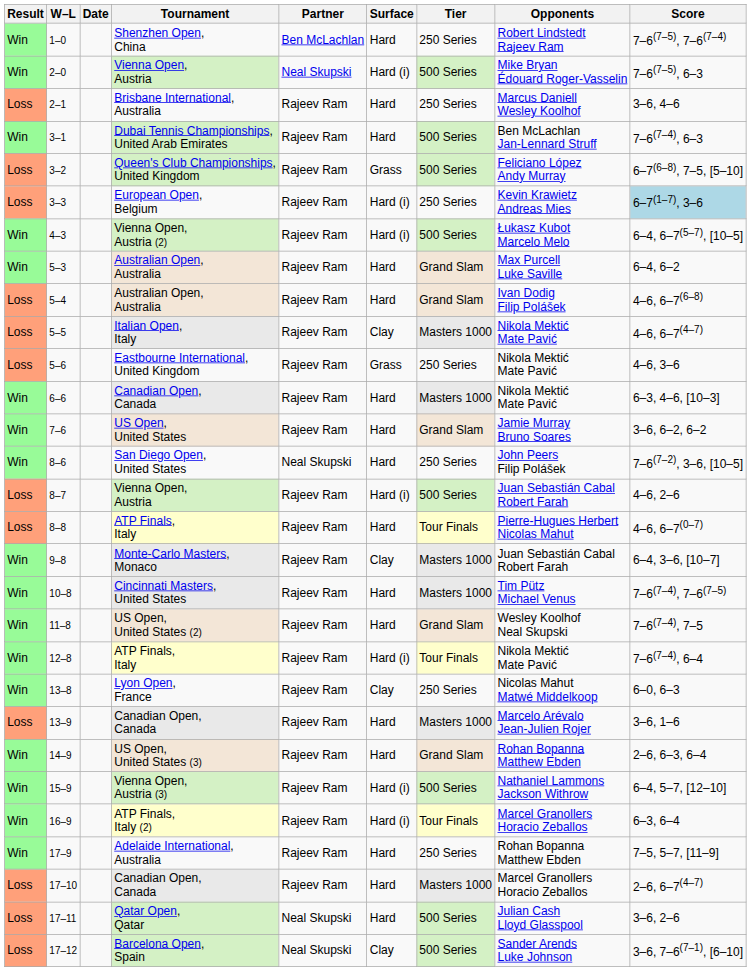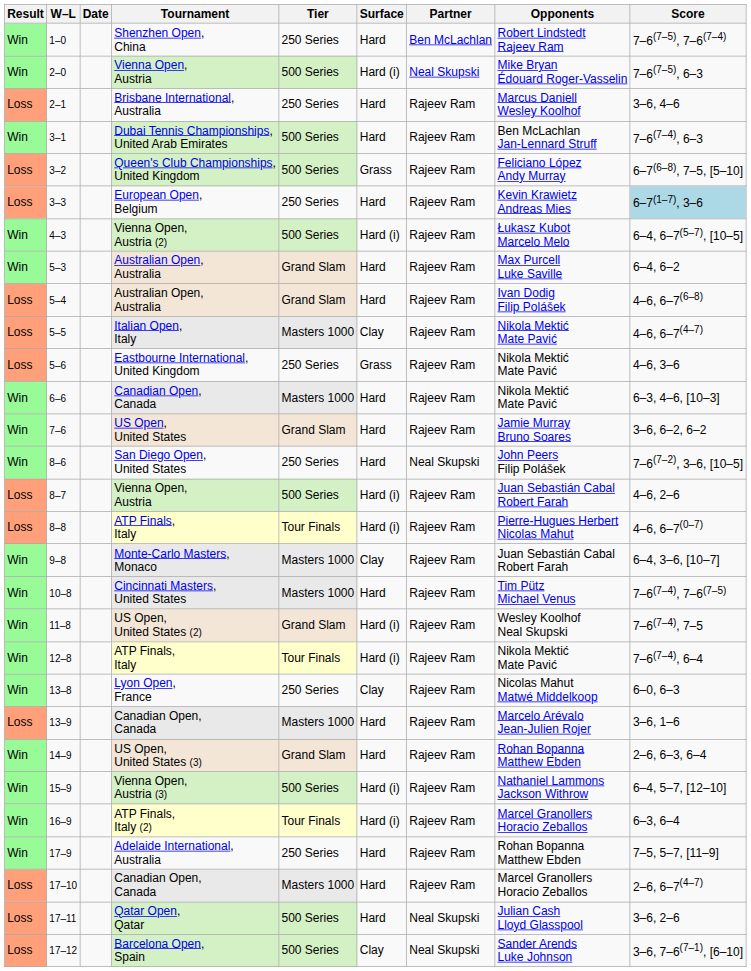 <table class="sortable wikitable">
 <tr>
 <th>Result</th>
 <th class="unsortable">W–L</th>
 <th>Date</th>
 <th>Tournament</th>
+<th>Tier</th>
+<th>Surface</th>
 <th>Partner</th>
-<th>Surface</th>
-<th>Tier</th>
 <th>Opponents</th>
 <th class="unsortable">Score</th>
 </tr>
 <tr>
 <td bgcolor=98FB98>Win</td>
 <td><small>1–0</small></td>
 <td><a href='#'></a></td>
 <td><a href='#'>Shenzhen Open</a>,<br>China</td>
+<td>250 Series</td>
+<td>Hard</td>
 <td> <a href='#'>Ben McLachlan</a></td>
-<td>Hard</td>
-<td>250 Series</td>
 <td> <a href='#'>Robert Lindstedt</a><br> <a href='#'>Rajeev Ram</a></td>
 <td>7–6<sup>(7–5)</sup>, 7–6<sup>(7–4)</sup></td>
 </tr>
 <tr>
 <td bgcolor=98FB98>Win</td>
 <td><small>2–0</small></td>
 <td><a href='#'></a></td>
 <td style="background:#d4f1c5;"><a href='#'>Vienna Open</a>,<br>Austria</td>
+<td style="background:#d4f1c5;">500 Series</td>
+<td>Hard (i)</td>
 <td> <a href='#'>Neal Skupski</a></td>
-<td>Hard (i)</td>
-<td style="background:#d4f1c5;">500 Series</td>
 <td> <a href='#'>Mike Bryan</a><br> <a href='#'>Édouard Roger-Vasselin</a></td>
 <td>7–6<sup>(7–5)</sup>, 6–3</td>
 </tr>
 <tr>
 <td bgcolor=FFA07A>Loss</td>
 <td><small>2–1</small></td>
 <td><a href='#'></a></td>
 <td><a href='#'>Brisbane International</a>,<br>Australia</td>
+<td>250 Series</td>
+<td>Hard</td>
 <td> Rajeev Ram</td>
-<td>Hard</td>
-<td>250 Series</td>
 <td> <a href='#'>Marcus Daniell</a><br> <a href='#'>Wesley Koolhof</a></td>
 <td>3–6, 4–6</td>
 </tr>
 <tr>
 <td bgcolor=98FB98>Win</td>
 <td><small>3–1</small></td>
 <td><a href='#'></a></td>
 <td style="background:#d4f1c5;"><a href='#'>Dubai Tennis Championships</a>,<br>United Arab Emirates</td>
+<td style="background:#d4f1c5;">500 Series</td>
+<td>Hard</td>
 <td> Rajeev Ram</td>
-<td>Hard</td>
-<td style="background:#d4f1c5;">500 Series</td>
 <td> Ben McLachlan<br> <a href='#'>Jan-Lennard Struff</a></td>
 <td>7–6<sup>(7–4)</sup>, 6–3</td>
 </tr>
 <tr>
 <td bgcolor=FFA07A>Loss</td>
 <td><small>3–2</small></td>
 <td><a href='#'></a></td>
 <td style="background:#d4f1c5;"><a href='#'>Queen's Club Championships</a>,<br>United Kingdom</td>
+<td style="background:#d4f1c5;">500 Series</td>
+<td>Grass</td>
 <td> Rajeev Ram</td>
-<td>Grass</td>
-<td style="background:#d4f1c5;">500 Series</td>
 <td> <a href='#'>Feliciano López</a><br> <a href='#'>Andy Murray</a></td>
 <td>6–7<sup>(6–8)</sup>, 7–5, [5–10]</td>
 </tr>
 <tr>
 <td bgcolor=FFA07A>Loss</td>
 <td><small>3–3</small></td>
 <td><a href='#'></a></td>
 <td><a href='#'>European Open</a>,<br>Belgium</td>
+<td>250 Series</td>
+<td>Hard</td>
 <td> Rajeev Ram</td>
-<td>Hard (i)</td>
-<td>250 Series</td>
 <td> <a href='#'>Kevin Krawietz</a><br> <a href='#'>Andreas Mies</a></td>
 <td style="background: lightblue;">6–7<sup>(1–7)</sup>, 3–6</td>
 </tr>
 <tr>
 <td bgcolor=98FB98>Win</td>
 <td><small>4–3</small></td>
 <td><a href='#'></a></td>
 <td style="background:#d4f1c5;">Vienna Open,<br>Austria <small>(2)</small></td>
+<td style="background:#d4f1c5;">500 Series</td>
+<td>Hard (i)</td>
 <td> Rajeev Ram</td>
-<td>Hard (i)</td>
-<td style="background:#d4f1c5;">500 Series</td>
 <td> <a href='#'>Łukasz Kubot</a><br> <a href='#'>Marcelo Melo</a></td>
 <td>6–4, 6–7<sup>(5–7)</sup>, [10–5]</td>
 </tr>
 <tr>
 <td bgcolor=98FB98>Win</td>
 <td><small>5–3</small></td>
 <td><a href='#'></a></td>
 <td style="background:#F3E6D7;"><a href='#'>Australian Open</a>,<br>Australia</td>
+<td style="background:#F3E6D7;">Grand Slam</td>
+<td>Hard</td>
 <td> Rajeev Ram</td>
-<td>Hard</td>
-<td style="background:#F3E6D7;">Grand Slam</td>
 <td> <a href='#'>Max Purcell</a><br> <a href='#'>Luke Saville</a></td>
 <td>6–4, 6–2</td>
 </tr>
 <tr>
 <td bgcolor=#ffa07a>Loss</td>
 <td><small>5–4</small></td>
 <td><a href='#'></a></td>
 <td style="background:#F3E6D7;">Australian Open,<br>Australia</td>
+<td style="background:#F3E6D7;">Grand Slam</td>
+<td>Hard</td>
 <td> Rajeev Ram</td>
-<td>Hard</td>
-<td style="background:#F3E6D7;">Grand Slam</td>
 <td> <a href='#'>Ivan Dodig</a><br> <a href='#'>Filip Polášek</a></td>
 <td>4–6, 6–7<sup>(6–8)</sup></td>
 </tr>
 <tr>
 <td bgcolor=#ffa07a>Loss</td>
 <td><small>5–5</small></td>
 <td><a href='#'></a></td>
 <td style="background:#E9E9E9;"><a href='#'>Italian Open</a>,<br>Italy</td>
+<td style="background:#E9E9E9;">Masters 1000</td>
+<td>Clay</td>
 <td> Rajeev Ram</td>
-<td>Clay</td>
-<td style="background:#E9E9E9;">Masters 1000</td>
 <td> <a href='#'>Nikola Mektić</a><br> <a href='#'>Mate Pavić</a></td>
 <td>4–6, 6–7<sup>(4–7)</sup></td>
 </tr>
 <tr>
 <td bgcolor=#ffa07a>Loss</td>
 <td><small>5–6</small></td>
 <td><a href='#'></a></td>
 <td><a href='#'>Eastbourne International</a>,<br>United Kingdom</td>
+<td>250 Series</td>
+<td>Grass</td>
 <td> Rajeev Ram</td>
-<td>Grass</td>
-<td>250 Series</td>
 <td> Nikola Mektić<br> Mate Pavić</td>
 <td>4–6, 3–6</td>
 </tr>
 <tr>
 <td bgcolor=98FB98>Win</td>
 <td><small>6–6</small></td>
 <td><a href='#'></a></td>
 <td style="background:#E9E9E9;"><a href='#'>Canadian Open</a>,<br>Canada</td>
+<td style="background:#E9E9E9;">Masters 1000</td>
+<td>Hard</td>
 <td> Rajeev Ram</td>
-<td>Hard</td>
-<td style="background:#E9E9E9;">Masters 1000</td>
 <td> Nikola Mektić<br> Mate Pavić</td>
 <td>6–3, 4–6, [10–3]</td>
 </tr>
 <tr>
 <td bgcolor=98FB98>Win</td>
 <td><small>7–6</small></td>
 <td><a href='#'></a></td>
 <td style="background:#F3E6D7;"><a href='#'>US Open</a>,<br>United States</td>
+<td style="background:#F3E6D7;">Grand Slam</td>
+<td>Hard</td>
 <td> Rajeev Ram</td>
-<td>Hard</td>
-<td style="background:#F3E6D7;">Grand Slam</td>
 <td> <a href='#'>Jamie Murray</a><br> <a href='#'>Bruno Soares</a></td>
 <td>3–6, 6–2, 6–2</td>
 </tr>
 <tr>
 <td bgcolor=98FB98>Win</td>
 <td><small>8–6</small></td>
 <td><a href='#'></a></td>
 <td><a href='#'>San Diego Open</a>,<br>United States</td>
+<td>250 Series</td>
+<td>Hard</td>
 <td> Neal Skupski</td>
-<td>Hard</td>
-<td>250 Series</td>
 <td> <a href='#'>John Peers</a><br> Filip Polášek</td>
 <td>7–6<sup>(7–2)</sup>, 3–6, [10–5]</td>
 </tr>
 <tr>
 <td bgcolor=#ffa07a>Loss</td>
 <td><small>8–7</small></td>
 <td><a href='#'></a></td>
 <td style="background:#d4f1c5;">Vienna Open,<br>Austria</td>
+<td style="background:#d4f1c5;">500 Series</td>
+<td>Hard (i)</td>
 <td> Rajeev Ram</td>
-<td>Hard (i)</td>
-<td style="background:#d4f1c5;">500 Series</td>
 <td> <a href='#'>Juan Sebastián Cabal</a><br> <a href='#'>Robert Farah</a></td>
 <td>4–6, 2–6</td>
 </tr>
 <tr>
 <td bgcolor=#ffa07a>Loss</td>
 <td><small>8–8</small></td>
 <td><a href='#'></a></td>
 <td style="background:#ffffcc;"><a href='#'>ATP Finals</a>,<br>Italy</td>
+<td style="background:#ffffcc;">Tour Finals</td>
+<td>Hard (i)</td>
 <td> Rajeev Ram</td>
-<td>Hard</td>
-<td style="background:#ffffcc;">Tour Finals</td>
 <td> <a href='#'>Pierre-Hugues Herbert</a><br> <a href='#'>Nicolas Mahut</a></td>
 <td>4–6, 6–7<sup>(0–7)</sup></td>
 </tr>
 <tr>
 <td bgcolor=98FB98>Win</td>
 <td><small>9–8</small></td>
 <td><a href='#'></a></td>
 <td style="background:#E9E9E9;"><a href='#'>Monte-Carlo Masters</a>,<br>Monaco</td>
+<td style="background:#E9E9E9;">Masters 1000</td>
+<td>Clay</td>
 <td> Rajeev Ram</td>
-<td>Clay</td>
-<td style="background:#E9E9E9;">Masters 1000</td>
 <td> Juan Sebastián Cabal<br> Robert Farah</td>
 <td>6–4, 3–6, [10–7]</td>
 </tr>
 <tr>
 <td bgcolor=98FB98>Win</td>
 <td><small>10–8</small></td>
 <td><a href='#'></a></td>
 <td bgcolor=e9e9e9><a href='#'>Cincinnati Masters</a>,<br> United States</td>
+<td bgcolor=e9e9e9>Masters 1000</td>
+<td>Hard</td>
 <td> Rajeev Ram</td>
-<td>Hard</td>
-<td bgcolor=e9e9e9>Masters 1000</td>
 <td> <a href='#'>Tim Pütz</a> <br>  <a href='#'>Michael Venus</a></td>
 <td>7–6<sup>(7–4)</sup>, 7–6<sup>(7–5)</sup></td>
 </tr>
 <tr>
 <td bgcolor=98FB98>Win</td>
 <td><small>11–8</small></td>
 <td><a href='#'></a></td>
 <td style="background:#F3E6D7;">US Open,<br>United States <small>(2)</small></td>
+<td style="background:#F3E6D7;">Grand Slam</td>
+<td>Hard (i)</td>
 <td> Rajeev Ram</td>
-<td>Hard</td>
-<td style="background:#F3E6D7;">Grand Slam</td>
 <td> Wesley Koolhof<br> Neal Skupski</td>
 <td>7–6<sup>(7–4)</sup>, 7–5</td>
 </tr>
 <tr>
 <td bgcolor=98FB98>Win</td>
 <td><small>12–8</small></td>
 <td><a href='#'></a></td>
 <td style="background:#ffffcc;">ATP Finals,<br>Italy</td>
+<td style="background:#ffffcc;">Tour Finals</td>
+<td>Hard (i)</td>
 <td> Rajeev Ram</td>
-<td>Hard (i)</td>
-<td style="background:#ffffcc;">Tour Finals</td>
 <td> Nikola Mektić<br> Mate Pavić</td>
 <td>7–6<sup>(7–4)</sup>, 6–4</td>
 </tr>
 <tr>
 <td bgcolor=98FB98>Win</td>
 <td><small>13–8</small></td>
 <td><a href='#'></a></td>
 <td><a href='#'>Lyon Open</a>,<br>France</td>
+<td>250 Series</td>
+<td>Clay</td>
 <td> Rajeev Ram</td>
-<td>Clay</td>
-<td>250 Series</td>
 <td> Nicolas Mahut<br> <a href='#'>Matwé Middelkoop</a></td>
 <td>6–0, 6–3</td>
 </tr>
 <tr>
 <td bgcolor=#ffa07a>Loss</td>
 <td><small>13–9</small></td>
 <td><a href='#'></a></td>
 <td style="background:#E9E9E9;">Canadian Open,<br>Canada</td>
+<td style="background:#E9E9E9;">Masters 1000</td>
+<td>Hard</td>
 <td> Rajeev Ram</td>
-<td>Hard</td>
-<td style="background:#E9E9E9;">Masters 1000</td>
 <td> <a href='#'>Marcelo Arévalo</a><br> <a href='#'>Jean-Julien Rojer</a></td>
 <td>3–6, 1–6</td>
 </tr>
 <tr>
 <td bgcolor=98FB98>Win</td>
 <td><small>14–9</small></td>
 <td><a href='#'></a></td>
 <td style="background:#F3E6D7;">US Open,<br>United States <small>(3)</small></td>
+<td style="background:#F3E6D7;">Grand Slam</td>
+<td>Hard</td>
 <td> Rajeev Ram</td>
-<td>Hard</td>
-<td style="background:#F3E6D7;">Grand Slam</td>
 <td> <a href='#'>Rohan Bopanna</a><br> <a href='#'>Matthew Ebden</a></td>
 <td>2–6, 6–3, 6–4</td>
 </tr>
 <tr>
 <td bgcolor=98FB98>Win</td>
 <td><small>15–9</small></td>
 <td><a href='#'></a></td>
 <td style="background:#d4f1c5;">Vienna Open,<br>Austria <small>(3)</small></td>
+<td style="background:#d4f1c5;">500 Series</td>
+<td>Hard (i)</td>
 <td> Rajeev Ram</td>
-<td>Hard (i)</td>
-<td style="background:#d4f1c5;">500 Series</td>
 <td> <a href='#'>Nathaniel Lammons</a><br> <a href='#'>Jackson Withrow</a></td>
 <td>6–4, 5–7, [12–10]</td>
 </tr>
 <tr>
 <td bgcolor=98FB98>Win</td>
 <td><small>16–9</small></td>
 <td><a href='#'></a></td>
 <td style="background:#ffffcc;">ATP Finals,<br>Italy <small>(2)</small></td>
+<td style="background:#ffffcc;">Tour Finals</td>
+<td>Hard (i)</td>
 <td> Rajeev Ram</td>
-<td>Hard (i)</td>
-<td style="background:#ffffcc;">Tour Finals</td>
 <td> <a href='#'>Marcel Granollers</a><br> <a href='#'>Horacio Zeballos</a></td>
 <td>6–3, 6–4</td>
 </tr>
 <tr>
 <td bgcolor=98FB98>Win</td>
 <td><small>17–9</small></td>
 <td><a href='#'></a></td>
 <td><a href='#'>Adelaide International</a>,<br>Australia</td>
+<td>250 Series</td>
+<td>Hard</td>
 <td> Rajeev Ram</td>
-<td>Hard</td>
-<td>250 Series</td>
 <td> Rohan Bopanna<br> Matthew Ebden</td>
 <td>7–5, 5–7, [11–9]</td>
 </tr>
 <tr>
 <td bgcolor=#ffa07a>Loss</td>
 <td><small>17–10</small></td>
 <td><a href='#'></a></td>
 <td style="background:#E9E9E9;">Canadian Open,<br>Canada</td>
+<td style="background:#E9E9E9;">Masters 1000</td>
+<td>Hard</td>
 <td> Rajeev Ram</td>
-<td>Hard</td>
-<td style="background:#E9E9E9;">Masters 1000</td>
 <td> Marcel Granollers<br> Horacio Zeballos</td>
 <td>2–6, 6–7<sup>(4–7)</sup></td>
 </tr>
 <tr>
 <td bgcolor=#ffa07a>Loss</td>
 <td><small>17–11</small></td>
 <td><a href='#'></a></td>
 <td style=background:#d4f1c5><a href='#'>Qatar Open</a>, <br> Qatar</td>
+<td style=background:#d4f1c5>500 Series</td>
+<td>Hard</td>
 <td> Neal Skupski</td>
-<td>Hard</td>
-<td style=background:#d4f1c5>500 Series</td>
 <td> <a href='#'>Julian Cash</a><br> <a href='#'>Lloyd Glasspool</a></td>
 <td>3–6, 2–6</td>
 </tr>
 <tr>
 <td bgcolor=#ffa07a>Loss</td>
 <td><small>17–12</small></td>
 <td><a href='#'></a></td>
 <td style=background:#d4f1c5><a href='#'>Barcelona Open</a>, <br> Spain</td>
+<td style=background:#d4f1c5>500 Series</td>
+<td>Clay</td>
 <td> Neal Skupski</td>
-<td>Clay</td>
-<td style=background:#d4f1c5>500 Series</td>
 <td> <a href='#'>Sander Arends</a><br> <a href='#'>Luke Johnson</a></td>
 <td>3–6, 7–6<sup>(7–1)</sup>, [6–10]</td>
 </tr>
 </table>
